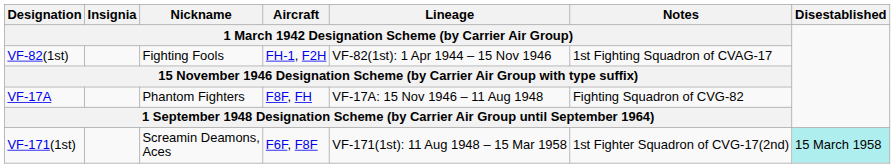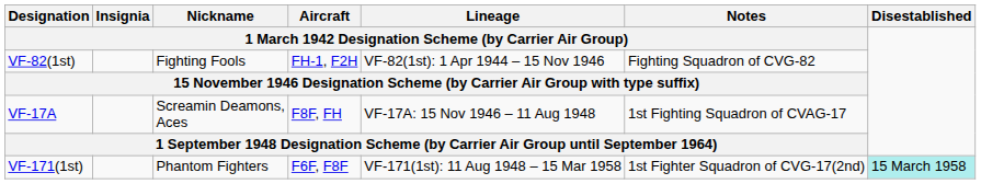 <table class="wikitable">
 <tr>
 <th>Designation</th>
 <th>Insignia</th>
 <th>Nickname</th>
 <th>Aircraft</th>
 <th>Lineage</th>
 <th>Notes</th>
 <th>Disestablished</th>
 </tr>
 <tr>
 <th colspan=6>1 March 1942 Designation Scheme (by Carrier Air Group)</th>
 </tr>
 <tr>
 <td><a href='#'>VF-82</a>(1st)</td>
 <td></td>
 <td>Fighting Fools</td>
 <td><a href='#'>FH-1</a>, <a href='#'>F2H</a></td>
 <td>VF-82(1st): 1 Apr 1944 – 15 Nov 1946</td>
-<td>1st Fighting Squadron of CVAG-17</td>
+<td>Fighting Squadron of CVG-82</td>
 </tr>
 <tr>
 <th colspan=6>15 November 1946 Designation Scheme (by Carrier Air Group with type suffix)</th>
 </tr>
 <tr>
 <td><a href='#'>VF-17A</a></td>
 <td></td>
-<td>Phantom Fighters</td>
+<td>Screamin Deamons,<br>Aces</td>
 <td><a href='#'>F8F</a>, <a href='#'>FH</a></td>
 <td style="white-space: nowrap;">VF-17A: 15 Nov 1946 – 11 Aug 1948</td>
-<td>Fighting Squadron of CVG-82</td>
+<td>1st Fighting Squadron of CVAG-17</td>
 </tr>
 <tr>
 <th colspan=6>1 September 1948 Designation Scheme (by Carrier Air Group until September 1964)</th>
 </tr>
 <tr>
 <td><a href='#'>VF-171</a>(1st)</td>
 <td></td>
-<td>Screamin Deamons,<br>Aces</td>
+<td>Phantom Fighters</td>
 <td><a href='#'>F6F</a>, <a href='#'>F8F</a></td>
 <td style="white-space: nowrap;">VF-171(1st): 11 Aug 1948 – 15 Mar 1958</td>
 <td>1st Fighter Squadron of CVG-17(2nd)</td>
 <td style="background: paleturquoise;">15 March 1958</td>
 </tr>
 </table>
